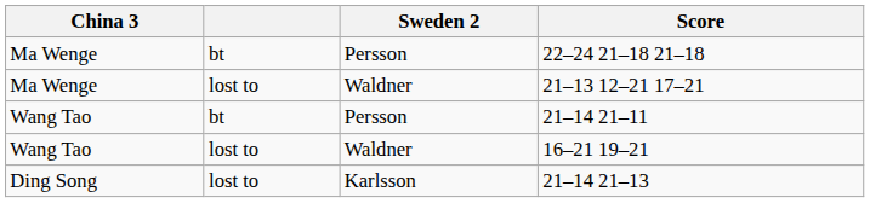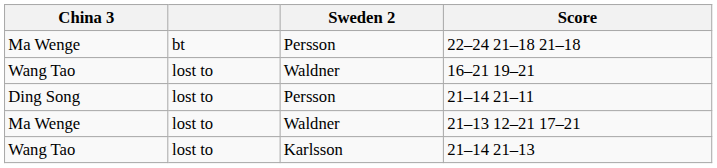 <table class="wikitable">
 <tr>
 <th width=150> China 3</th>
 <th width=100></th>
 <th width=150> Sweden 2</th>
 <th width=250>Score</th>
 </tr>
 <tr>
 <td>Ma Wenge</td>
 <td>bt</td>
 <td>Persson</td>
 <td>22–24 21–18 21–18</td>
 </tr>
 <tr>
-<td>Ma Wenge</td>
-<td>lost to</td>
-<td>Waldner</td>
-<td>21–13 12–21 17–21</td>
-</tr>
-<tr>
-<td>Wang Tao</td>
-<td>bt</td>
-<td>Persson</td>
-<td>21–14 21–11</td>
-</tr>
-<tr>
 <td>Wang Tao</td>
 <td>lost to</td>
 <td>Waldner</td>
 <td>16–21  19–21</td>
 </tr>
 <tr>
 <td>Ding Song</td>
 <td>lost to</td>
+<td>Persson</td>
+<td>21–14 21–11</td>
+</tr>
+<tr>
+<td>Ma Wenge</td>
+<td>lost to</td>
+<td>Waldner</td>
+<td>21–13 12–21 17–21</td>
+</tr>
+<tr>
+<td>Wang Tao</td>
+<td>lost to</td>
 <td>Karlsson</td>
 <td>21–14 21–13</td>
 </tr>
 </table>
